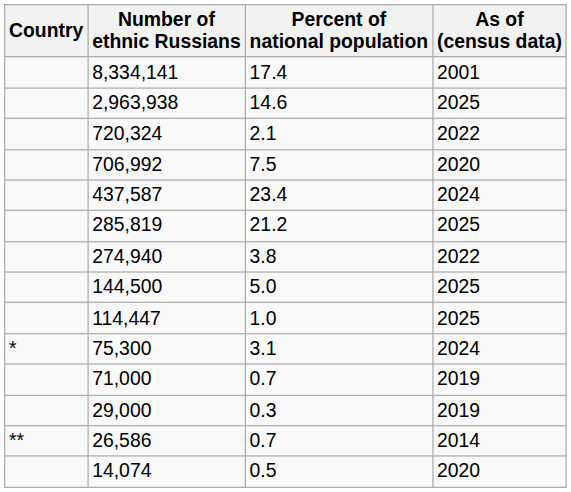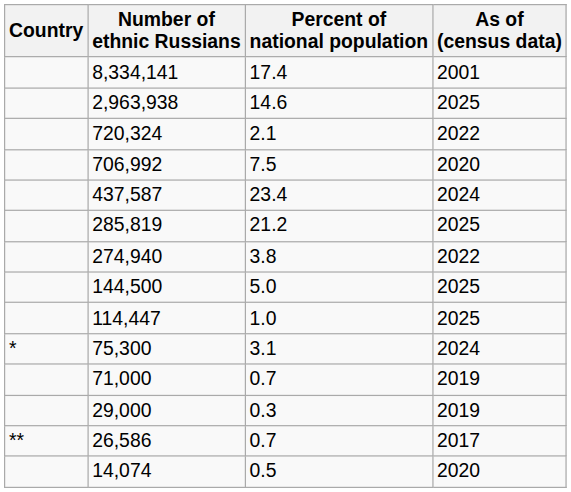 <table class="wikitable sortable plainrowheaders">
 <tr>
 <th bgcolor=#99CCFF>Country</th>
 <th bgcolor=#99CCFF>Number of<br>ethnic Russians</th>
 <th bgcolor=#99CCFF>Percent of<br>national population</th>
 <th bgcolor=#99CCFF>As of<br>(census data)</th>
 </tr>
 <tr>
 <td></td>
 <td>8,334,141</td>
 <td>17.4</td>
 <td>2001</td>
 </tr>
 <tr>
 <td></td>
 <td>2,963,938</td>
 <td>14.6</td>
 <td>2025</td>
 </tr>
 <tr>
 <td></td>
 <td>720,324</td>
 <td>2.1</td>
 <td>2022</td>
 </tr>
 <tr>
 <td></td>
 <td>706,992</td>
 <td>7.5</td>
 <td>2020</td>
 </tr>
 <tr>
 <td></td>
 <td>437,587</td>
 <td>23.4</td>
 <td>2024</td>
 </tr>
 <tr>
 <td></td>
 <td>285,819</td>
 <td>21.2</td>
 <td>2025</td>
 </tr>
 <tr>
 <td></td>
 <td>274,940</td>
 <td>3.8</td>
 <td>2022</td>
 </tr>
 <tr>
 <td></td>
 <td>144,500</td>
 <td>5.0</td>
 <td>2025</td>
 </tr>
 <tr>
 <td></td>
 <td>114,447</td>
 <td>1.0</td>
 <td>2025</td>
 </tr>
 <tr>
 <td>*</td>
 <td>75,300</td>
 <td>3.1</td>
 <td>2024</td>
 </tr>
 <tr>
 <td></td>
 <td>71,000</td>
 <td>0.7</td>
 <td>2019</td>
 </tr>
 <tr>
 <td></td>
 <td>29,000</td>
 <td>0.3</td>
 <td>2019</td>
 </tr>
 <tr>
 <td>**</td>
 <td>26,586</td>
 <td>0.7</td>
-<td>2014</td>
+<td>2017</td>
 </tr>
 <tr>
 <td></td>
 <td>14,074</td>
 <td>0.5</td>
 <td>2020</td>
 </tr>
 </table>
